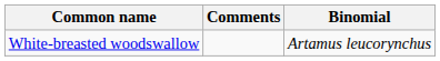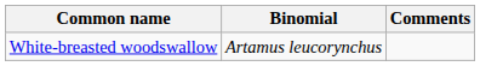 <table class="wikitable">
 <tr>
 <th>Common name</th>
+<th>Binomial</th>
 <th>Comments</th>
-<th>Binomial</th>
 </tr>
 <tr>
 <td><a href='#'>White-breasted woodswallow</a></td>
+<td><em>Artamus leucorynchus</em></td>
 <td></td>
-<td><em>Artamus leucorynchus</em></td>
 </tr>
 </table>
